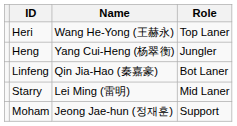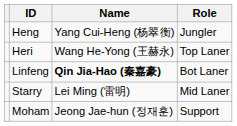 <table class="wikitable">
 <tr>
 <th></th>
 <th>ID</th>
 <th>Name</th>
 <th>Role</th>
 </tr>
 <tr>
 <td></td>
+<td>Heng</td>
+<td>Yang Cui-Heng (杨翠衡)</td>
+<td>Jungler</td>
+</tr>
+<tr>
+<td></td>
 <td>Heri</td>
 <td>Wang He-Yong (王赫永)</td>
 <td>Top Laner</td>
 </tr>
 <tr>
 <td></td>
-<td>Heng</td>
-<td>Yang Cui-Heng (杨翠衡)</td>
-<td>Jungler</td>
-</tr>
-<tr>
-<td></td>
 <td>Linfeng</td>
-<td>Qin Jia-Hao (秦嘉豪)</td>
+<td><strong>Qin Jia-Hao (秦嘉豪)</strong></td>
 <td>Bot Laner</td>
 </tr>
 <tr>
 <td></td>
 <td>Starry</td>
 <td>Lei Ming (雷明)</td>
 <td>Mid Laner</td>
 </tr>
 <tr>
 <td></td>
 <td>Moham</td>
 <td>Jeong Jae-hun (정재훈)</td>
 <td>Support</td>
 </tr>
 </table>
